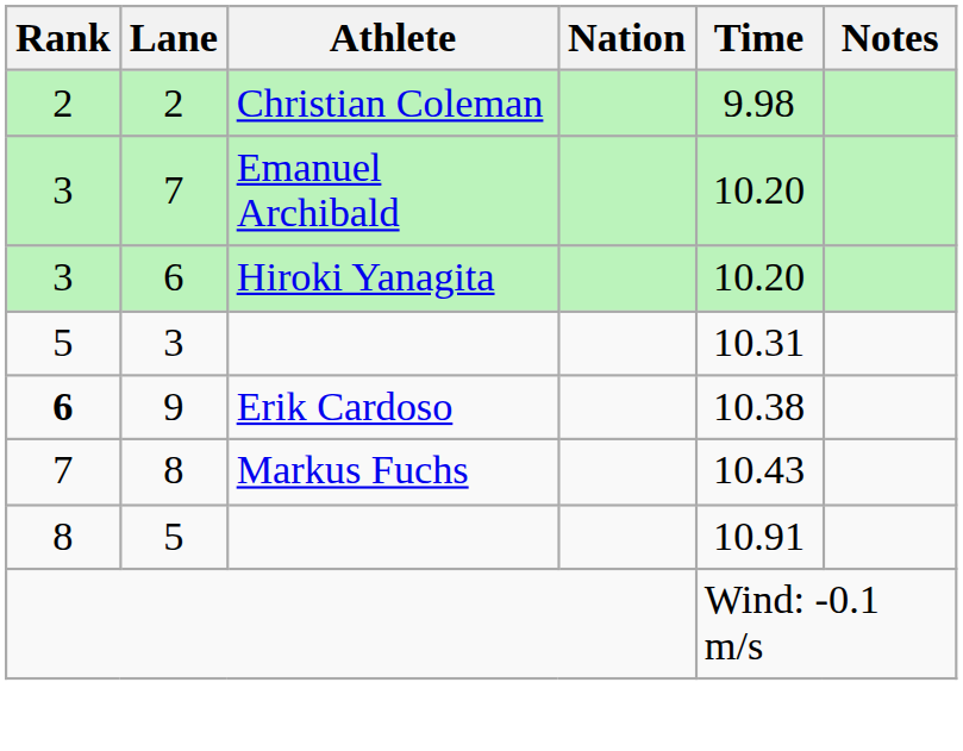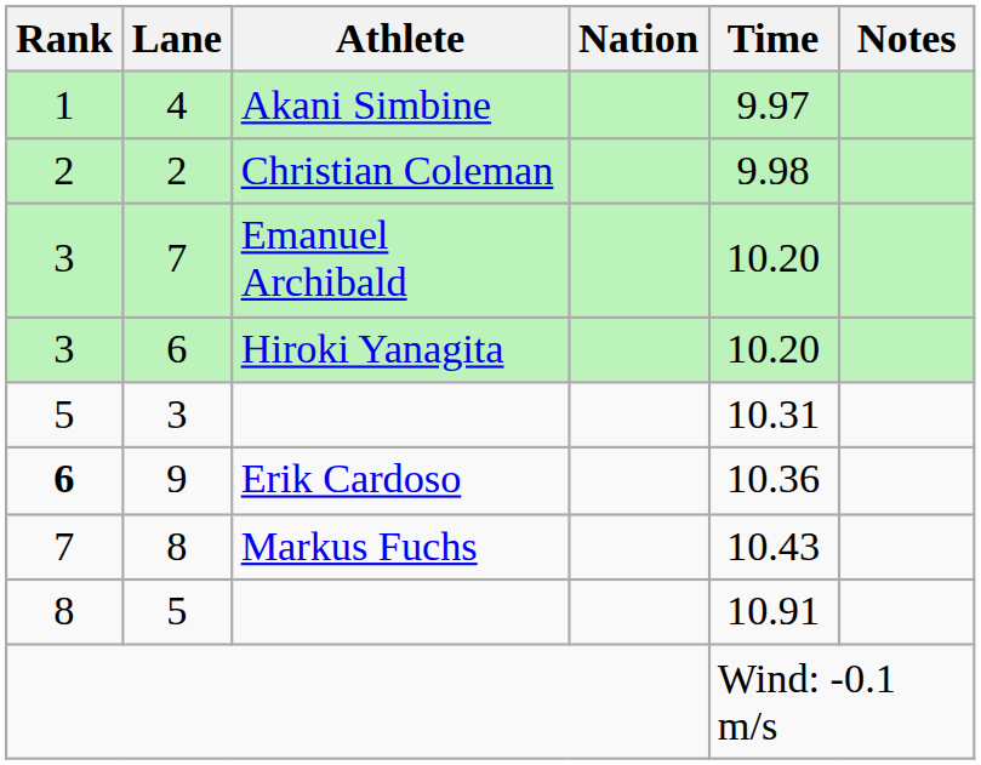 <table class="wikitable sortable" style="text-align:center;width: 60%;">
 <tr>
 <th scope="col" style="width: 10px;">Rank</th>
 <th scope="col" style="width: 10px;">Lane</th>
 <th scope="col">Athlete</th>
 <th scope="col">Nation</th>
 <th scope="col">Time</th>
 <th scope="col">Notes</th>
+</tr>
+<tr bgcolor=bbf3bb>
+<td>1</td>
+<td>4</td>
+<td align=left><a href='#'>Akani Simbine</a></td>
+<td align=left></td>
+<td>9.97</td>
+<td></td>
 </tr>
 <tr bgcolor=bbf3bb>
 <td>2</td>
 <td>2</td>
 <td align=left><a href='#'>Christian Coleman</a></td>
 <td align=left></td>
 <td>9.98</td>
 <td></td>
 </tr>
 <tr bgcolor=bbf3bb>
 <td>3</td>
 <td>7</td>
 <td align=left><a href='#'>Emanuel Archibald</a></td>
 <td align=left></td>
 <td>10.20 </td>
 <td></td>
 </tr>
 <tr bgcolor=bbf3bb>
 <td>3</td>
 <td>6</td>
 <td align=left><a href='#'>Hiroki Yanagita</a></td>
 <td align=left></td>
 <td>10.20 </td>
 <td></td>
 </tr>
 <tr>
 <td>5</td>
 <td>3</td>
 <td align=left></td>
 <td align=left></td>
 <td>10.31</td>
 <td></td>
 </tr>
 <tr>
 <td><strong>6</strong></td>
 <td>9</td>
 <td align=left><a href='#'>Erik Cardoso</a></td>
 <td align=left></td>
-<td>10.38</td>
+<td>10.36</td>
 <td></td>
 </tr>
 <tr>
 <td>7</td>
 <td>8</td>
 <td align=left><a href='#'>Markus Fuchs</a></td>
 <td align=left></td>
 <td>10.43</td>
 <td></td>
 </tr>
 <tr>
 <td>8</td>
 <td>5</td>
 <td align=left></td>
 <td align=left></td>
 <td>10.91</td>
 <td></td>
 </tr>
 <tr class="sortbottom">
 <td colspan="4"></td>
 <td colspan="2" style="text-align:left;">Wind: -0.1 m/s</td>
 </tr>
 </table>
